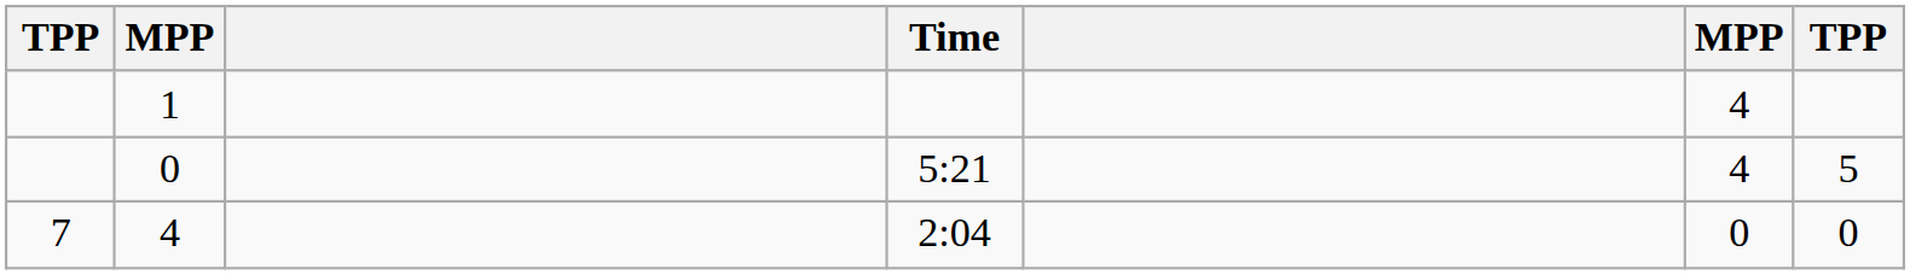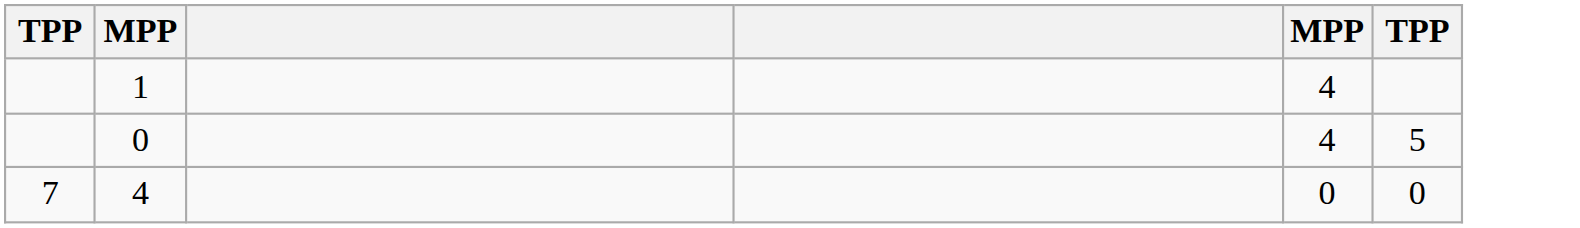 <table class="wikitable" style="text-align: center;" |>
 <tr>
 <th width="35">TPP</th>
 <th width="35">MPP</th>
 <th width="250"></th>
-<th width="45">Time</th>
 <th width="250"></th>
 <th width="35">MPP</th>
 <th width="35">TPP</th>
 </tr>
 <tr>
 <td></td>
 <td>1</td>
 <td style="text-align:left;"><strong></strong></td>
-<td></td>
 <td style="text-align:left;"></td>
 <td>4</td>
 <td></td>
 </tr>
 <tr>
 <td></td>
 <td>0</td>
 <td style="text-align:left;"><strong></strong></td>
-<td>5:21</td>
 <td style="text-align:left;"></td>
 <td>4</td>
 <td>5</td>
 </tr>
 <tr>
 <td>7</td>
 <td>4</td>
 <td style="text-align:left;"></td>
-<td>2:04</td>
 <td style="text-align:left;"><strong></strong></td>
 <td>0</td>
 <td>0</td>
 </tr>
 </table>
